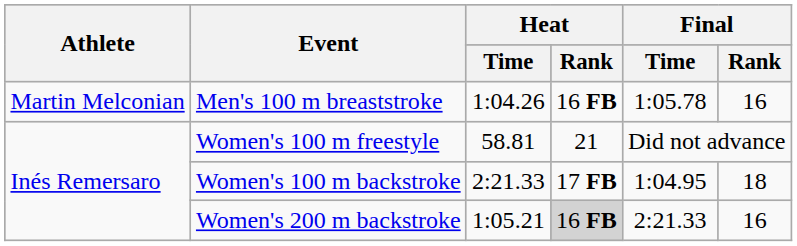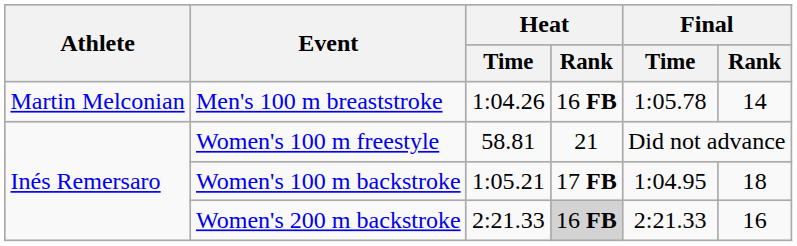 <table class=wikitable style="font-size:90%">
 <tr>
 <th rowspan="2">Athlete</th>
 <th rowspan="2">Event</th>
 <th colspan="2">Heat</th>
 <th colspan="2">Final</th>
 </tr>
 <tr style="font-size:95%">
 <th>Time</th>
 <th>Rank</th>
 <th>Time</th>
 <th>Rank</th>
 </tr>
 <tr align=center>
 <td align=left><a href='#'>Martin Melconian</a></td>
 <td align=left><a href='#'>Men's 100 m breaststroke</a></td>
 <td>1:04.26</td>
 <td>16 <strong>FB</strong></td>
 <td>1:05.78</td>
-<td>16</td>
+<td>14</td>
 </tr>
 <tr align=center>
 <td align=left rowspan="3"><a href='#'>Inés Remersaro</a></td>
 <td align=left><a href='#'>Women's 100 m freestyle</a></td>
 <td>58.81</td>
 <td>21</td>
 <td colspan=2>Did not advance</td>
 </tr>
 <tr align=center>
 <td align=left><a href='#'>Women's 100 m backstroke</a></td>
-<td>2:21.33</td>
+<td>1:05.21</td>
 <td>17 <strong>FB</strong></td>
 <td>1:04.95</td>
 <td>18</td>
 </tr>
 <tr align=center>
 <td align=left><a href='#'>Women's 200 m backstroke</a></td>
-<td>1:05.21</td>
+<td>2:21.33</td>
 <td style="background: lightgrey;">16 <strong>FB</strong></td>
 <td>2:21.33</td>
 <td>16</td>
 </tr>
 </table>
